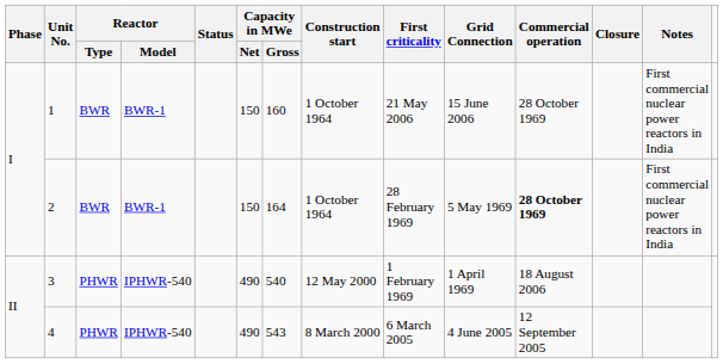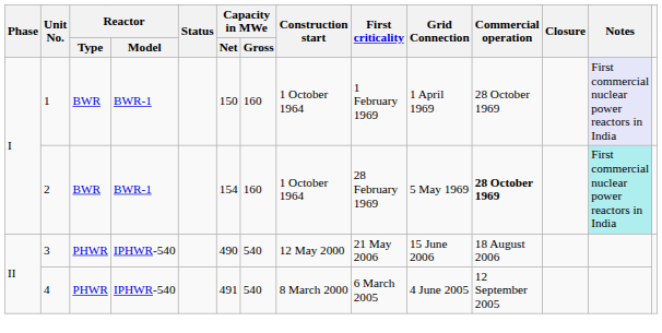 <table class="wikitable sortable mw-datatable">
 <tr>
 <th rowspan="2">Phase</th>
 <th rowspan="2">Unit<br>No.</th>
 <th colspan="2">Reactor</th>
 <th rowspan="2">Status</th>
 <th colspan="2">Capacity in MWe</th>
 <th rowspan="2">Construction start</th>
 <th rowspan="2">First <a href='#'>criticality</a></th>
 <th rowspan="2">Grid Connection</th>
 <th rowspan="2">Commercial operation</th>
 <th rowspan="2">Closure</th>
 <th rowspan="2">Notes</th>
 </tr>
 <tr>
 <th>Type</th>
 <th>Model</th>
 <th>Net</th>
 <th>Gross</th>
 </tr>
 <tr>
 <td rowspan="2">I</td>
 <td>1</td>
 <td><a href='#'>BWR</a></td>
 <td><a href='#'>BWR-1</a></td>
 <td></td>
 <td>150</td>
 <td>160</td>
 <td>1 October 1964</td>
-<td>21 May 2006</td>
-<td>15 June 2006</td>
+<td>1 February 1969</td>
+<td>1 April 1969</td>
 <td>28 October 1969</td>
 <td></td>
-<td>First commercial nuclear power reactors in India</td>
+<td style="background: lavender;">First commercial nuclear power reactors in India</td>
 <td></td>
 </tr>
 <tr>
 <td>2</td>
 <td><a href='#'>BWR</a></td>
 <td><a href='#'>BWR-1</a></td>
 <td></td>
-<td>150</td>
-<td>164</td>
+<td>154</td>
+<td>160</td>
 <td>1 October 1964</td>
 <td>28 February 1969</td>
 <td>5 May 1969</td>
 <td><strong>28 October 1969</strong></td>
 <td></td>
-<td>First commercial nuclear power reactors in India</td>
+<td style="background: paleturquoise;">First commercial nuclear power reactors in India</td>
 <td></td>
 </tr>
 <tr>
 <td rowspan="2">II</td>
 <td>3</td>
 <td><a href='#'>PHWR</a></td>
 <td><a href='#'>IPHWR</a>-540</td>
 <td></td>
 <td>490</td>
 <td>540</td>
 <td>12 May 2000</td>
-<td>1 February 1969</td>
-<td>1 April 1969</td>
+<td>21 May 2006</td>
+<td>15 June 2006</td>
 <td>18 August 2006</td>
 <td></td>
 <td></td>
 </tr>
 <tr>
 <td>4</td>
 <td><a href='#'>PHWR</a></td>
 <td><a href='#'>IPHWR</a>-540</td>
 <td></td>
-<td>490</td>
-<td>543</td>
+<td>491</td>
+<td>540</td>
 <td>8 March 2000</td>
 <td>6 March 2005</td>
 <td>4 June 2005</td>
 <td>12 September 2005</td>
 <td></td>
 <td></td>
 </tr>
 </table>
